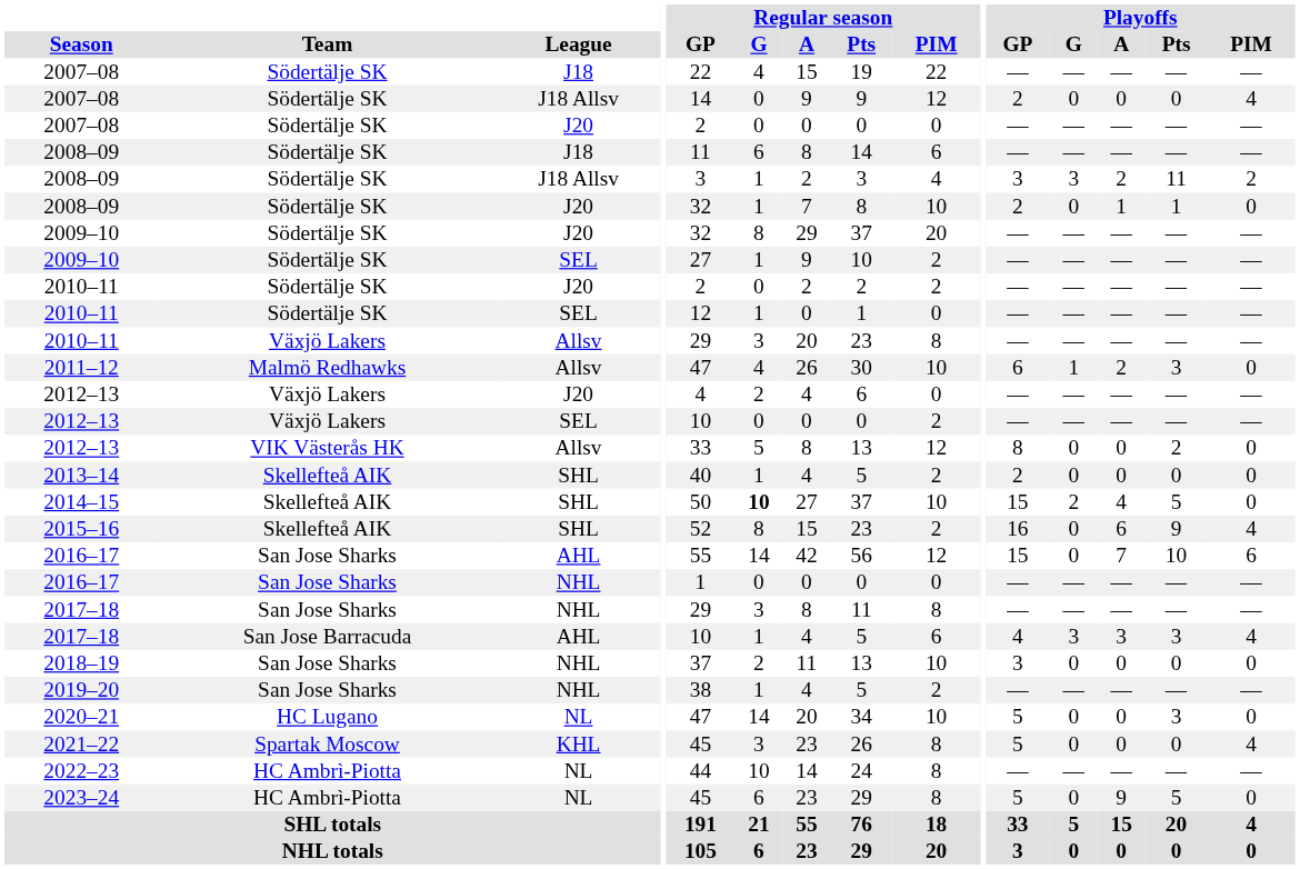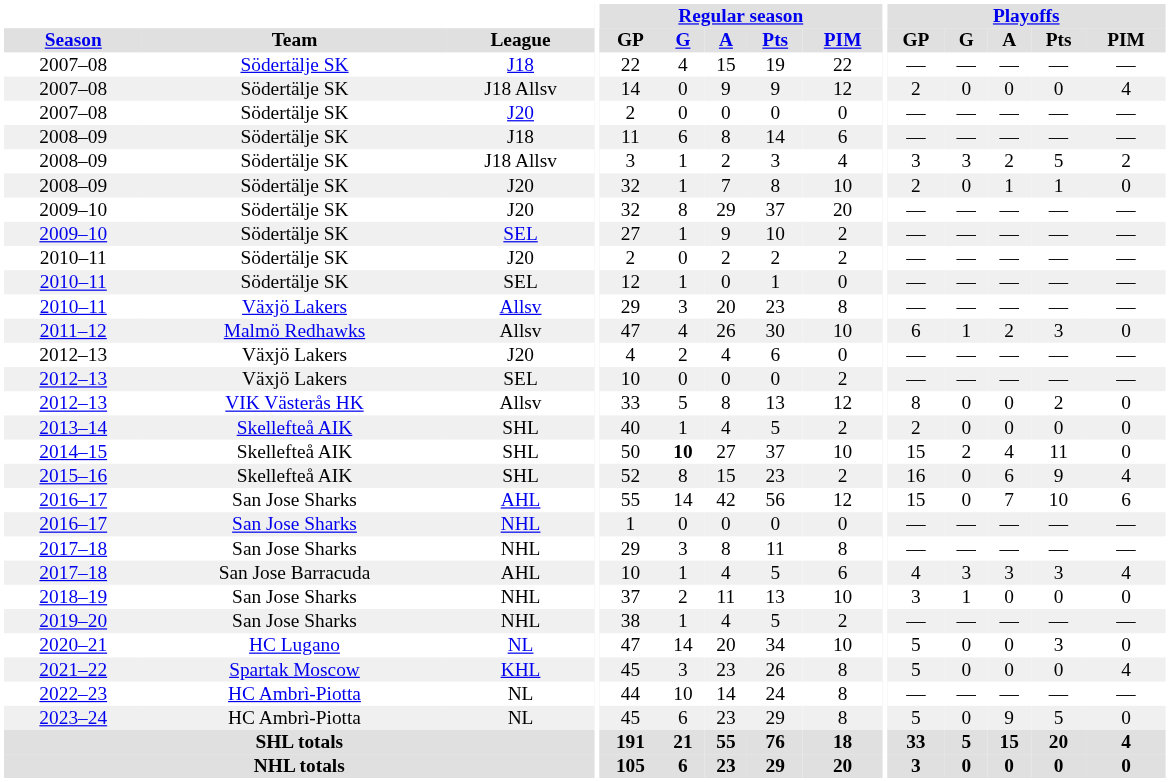 <table border="0" cellpadding="1" cellspacing="0" style="text-align:center; width:60em">
 <tr bgcolor="#e0e0e0">
 <th colspan="3" bgcolor="#ffffff"></th>
 <th rowspan="99" bgcolor="#ffffff"></th>
 <th colspan="5"><a href='#'>Regular season</a></th>
 <th rowspan="99" bgcolor="#ffffff"></th>
 <th colspan="5"><a href='#'>Playoffs</a></th>
 </tr>
 <tr bgcolor="#e0e0e0">
 <th><a href='#'>Season</a></th>
 <th>Team</th>
 <th>League</th>
 <th>GP</th>
 <th><a href='#'>G</a></th>
 <th><a href='#'>A</a></th>
 <th><a href='#'>Pts</a></th>
 <th><a href='#'>PIM</a></th>
 <th>GP</th>
 <th>G</th>
 <th>A</th>
 <th>Pts</th>
 <th>PIM</th>
 </tr>
 <tr>
 <td>2007–08</td>
 <td><a href='#'>Södertälje SK</a></td>
 <td><a href='#'>J18</a></td>
 <td>22</td>
 <td>4</td>
 <td>15</td>
 <td>19</td>
 <td>22</td>
 <td>—</td>
 <td>—</td>
 <td>—</td>
 <td>—</td>
 <td>—</td>
 </tr>
 <tr bgcolor="#f0f0f0">
 <td>2007–08</td>
 <td>Södertälje SK</td>
 <td>J18 Allsv</td>
 <td>14</td>
 <td>0</td>
 <td>9</td>
 <td>9</td>
 <td>12</td>
 <td>2</td>
 <td>0</td>
 <td>0</td>
 <td>0</td>
 <td>4</td>
 </tr>
 <tr>
 <td>2007–08</td>
 <td>Södertälje SK</td>
 <td><a href='#'>J20</a></td>
 <td>2</td>
 <td>0</td>
 <td>0</td>
 <td>0</td>
 <td>0</td>
 <td>—</td>
 <td>—</td>
 <td>—</td>
 <td>—</td>
 <td>—</td>
 </tr>
 <tr bgcolor="#f0f0f0">
 <td>2008–09</td>
 <td>Södertälje SK</td>
 <td>J18</td>
 <td>11</td>
 <td>6</td>
 <td>8</td>
 <td>14</td>
 <td>6</td>
 <td>—</td>
 <td>—</td>
 <td>—</td>
 <td>—</td>
 <td>—</td>
 </tr>
 <tr>
 <td>2008–09</td>
 <td>Södertälje SK</td>
 <td>J18 Allsv</td>
 <td>3</td>
 <td>1</td>
 <td>2</td>
 <td>3</td>
 <td>4</td>
 <td>3</td>
 <td>3</td>
 <td>2</td>
-<td>11</td>
+<td>5</td>
 <td>2</td>
 </tr>
 <tr bgcolor="#f0f0f0">
 <td>2008–09</td>
 <td>Södertälje SK</td>
 <td>J20</td>
 <td>32</td>
 <td>1</td>
 <td>7</td>
 <td>8</td>
 <td>10</td>
 <td>2</td>
 <td>0</td>
 <td>1</td>
 <td>1</td>
 <td>0</td>
 </tr>
 <tr>
 <td>2009–10</td>
 <td>Södertälje SK</td>
 <td>J20</td>
 <td>32</td>
 <td>8</td>
 <td>29</td>
 <td>37</td>
 <td>20</td>
 <td>—</td>
 <td>—</td>
 <td>—</td>
 <td>—</td>
 <td>—</td>
 </tr>
 <tr bgcolor="#f0f0f0">
 <td><a href='#'>2009–10</a></td>
 <td>Södertälje SK</td>
 <td><a href='#'>SEL</a></td>
 <td>27</td>
 <td>1</td>
 <td>9</td>
 <td>10</td>
 <td>2</td>
 <td>—</td>
 <td>—</td>
 <td>—</td>
 <td>—</td>
 <td>—</td>
 </tr>
 <tr>
 <td>2010–11</td>
 <td>Södertälje SK</td>
 <td>J20</td>
 <td>2</td>
 <td>0</td>
 <td>2</td>
 <td>2</td>
 <td>2</td>
 <td>—</td>
 <td>—</td>
 <td>—</td>
 <td>—</td>
 <td>—</td>
 </tr>
 <tr bgcolor="#f0f0f0">
 <td><a href='#'>2010–11</a></td>
 <td>Södertälje SK</td>
 <td>SEL</td>
 <td>12</td>
 <td>1</td>
 <td>0</td>
 <td>1</td>
 <td>0</td>
 <td>—</td>
 <td>—</td>
 <td>—</td>
 <td>—</td>
 <td>—</td>
 </tr>
 <tr>
 <td><a href='#'>2010–11</a></td>
 <td><a href='#'>Växjö Lakers</a></td>
 <td><a href='#'>Allsv</a></td>
 <td>29</td>
 <td>3</td>
 <td>20</td>
 <td>23</td>
 <td>8</td>
 <td>—</td>
 <td>—</td>
 <td>—</td>
 <td>—</td>
 <td>—</td>
 </tr>
 <tr bgcolor="#f0f0f0">
 <td><a href='#'>2011–12</a></td>
 <td><a href='#'>Malmö Redhawks</a></td>
 <td>Allsv</td>
 <td>47</td>
 <td>4</td>
 <td>26</td>
 <td>30</td>
 <td>10</td>
 <td>6</td>
 <td>1</td>
 <td>2</td>
 <td>3</td>
 <td>0</td>
 </tr>
 <tr>
 <td>2012–13</td>
 <td>Växjö Lakers</td>
 <td>J20</td>
 <td>4</td>
 <td>2</td>
 <td>4</td>
 <td>6</td>
 <td>0</td>
 <td>—</td>
 <td>—</td>
 <td>—</td>
 <td>—</td>
 <td>—</td>
 </tr>
 <tr bgcolor="#f0f0f0">
 <td><a href='#'>2012–13</a></td>
 <td>Växjö Lakers</td>
 <td>SEL</td>
 <td>10</td>
 <td>0</td>
 <td>0</td>
 <td>0</td>
 <td>2</td>
 <td>—</td>
 <td>—</td>
 <td>—</td>
 <td>—</td>
 <td>—</td>
 </tr>
 <tr>
 <td><a href='#'>2012–13</a></td>
 <td><a href='#'>VIK Västerås HK</a></td>
 <td>Allsv</td>
 <td>33</td>
 <td>5</td>
 <td>8</td>
 <td>13</td>
 <td>12</td>
 <td>8</td>
 <td>0</td>
 <td>0</td>
 <td>2</td>
 <td>0</td>
 </tr>
 <tr bgcolor="#f0f0f0">
 <td><a href='#'>2013–14</a></td>
 <td><a href='#'>Skellefteå AIK</a></td>
 <td>SHL</td>
 <td>40</td>
 <td>1</td>
 <td>4</td>
 <td>5</td>
 <td>2</td>
 <td>2</td>
 <td>0</td>
 <td>0</td>
 <td>0</td>
 <td>0</td>
 </tr>
 <tr>
 <td><a href='#'>2014–15</a></td>
 <td>Skellefteå AIK</td>
 <td>SHL</td>
 <td>50</td>
 <td><strong>10</strong></td>
 <td>27</td>
 <td>37</td>
 <td>10</td>
 <td>15</td>
 <td>2</td>
 <td>4</td>
-<td>5</td>
+<td>11</td>
 <td>0</td>
 </tr>
 <tr bgcolor="#f0f0f0">
 <td><a href='#'>2015–16</a></td>
 <td>Skellefteå AIK</td>
 <td>SHL</td>
 <td>52</td>
 <td>8</td>
 <td>15</td>
 <td>23</td>
 <td>2</td>
 <td>16</td>
 <td>0</td>
 <td>6</td>
 <td>9</td>
 <td>4</td>
 </tr>
 <tr>
 <td><a href='#'>2016–17</a></td>
 <td>San Jose Sharks</td>
 <td><a href='#'>AHL</a></td>
 <td>55</td>
 <td>14</td>
 <td>42</td>
 <td>56</td>
 <td>12</td>
 <td>15</td>
 <td>0</td>
 <td>7</td>
 <td>10</td>
 <td>6</td>
 </tr>
 <tr bgcolor="#f0f0f0">
 <td><a href='#'>2016–17</a></td>
 <td><a href='#'>San Jose Sharks</a></td>
 <td><a href='#'>NHL</a></td>
 <td>1</td>
 <td>0</td>
 <td>0</td>
 <td>0</td>
 <td>0</td>
 <td>—</td>
 <td>—</td>
 <td>—</td>
 <td>—</td>
 <td>—</td>
 </tr>
 <tr>
 <td><a href='#'>2017–18</a></td>
 <td>San Jose Sharks</td>
 <td>NHL</td>
 <td>29</td>
 <td>3</td>
 <td>8</td>
 <td>11</td>
 <td>8</td>
 <td>—</td>
 <td>—</td>
 <td>—</td>
 <td>—</td>
 <td>—</td>
 </tr>
 <tr bgcolor="#f0f0f0">
 <td><a href='#'>2017–18</a></td>
 <td>San Jose Barracuda</td>
 <td>AHL</td>
 <td>10</td>
 <td>1</td>
 <td>4</td>
 <td>5</td>
 <td>6</td>
 <td>4</td>
 <td>3</td>
 <td>3</td>
 <td>3</td>
 <td>4</td>
 </tr>
 <tr>
 <td><a href='#'>2018–19</a></td>
 <td>San Jose Sharks</td>
 <td>NHL</td>
 <td>37</td>
 <td>2</td>
 <td>11</td>
 <td>13</td>
 <td>10</td>
 <td>3</td>
-<td>0</td>
+<td>1</td>
 <td>0</td>
 <td>0</td>
 <td>0</td>
 </tr>
 <tr bgcolor="#f0f0f0">
 <td><a href='#'>2019–20</a></td>
 <td>San Jose Sharks</td>
 <td>NHL</td>
 <td>38</td>
 <td>1</td>
 <td>4</td>
 <td>5</td>
 <td>2</td>
 <td>—</td>
 <td>—</td>
 <td>—</td>
 <td>—</td>
 <td>—</td>
 </tr>
 <tr>
 <td><a href='#'>2020–21</a></td>
 <td><a href='#'>HC Lugano</a></td>
 <td><a href='#'>NL</a></td>
 <td>47</td>
 <td>14</td>
 <td>20</td>
 <td>34</td>
 <td>10</td>
 <td>5</td>
 <td>0</td>
 <td>0</td>
 <td>3</td>
 <td>0</td>
 </tr>
 <tr bgcolor="#f0f0f0">
 <td><a href='#'>2021–22</a></td>
 <td><a href='#'>Spartak Moscow</a></td>
 <td><a href='#'>KHL</a></td>
 <td>45</td>
 <td>3</td>
 <td>23</td>
 <td>26</td>
 <td>8</td>
 <td>5</td>
 <td>0</td>
 <td>0</td>
 <td>0</td>
 <td>4</td>
 </tr>
 <tr>
 <td><a href='#'>2022–23</a></td>
 <td><a href='#'>HC Ambrì-Piotta</a></td>
 <td>NL</td>
 <td>44</td>
 <td>10</td>
 <td>14</td>
 <td>24</td>
 <td>8</td>
 <td>—</td>
 <td>—</td>
 <td>—</td>
 <td>—</td>
 <td>—</td>
 </tr>
 <tr bgcolor="#f0f0f0">
 <td><a href='#'>2023–24</a></td>
 <td>HC Ambrì-Piotta</td>
 <td>NL</td>
 <td>45</td>
 <td>6</td>
 <td>23</td>
 <td>29</td>
 <td>8</td>
 <td>5</td>
 <td>0</td>
 <td>9</td>
 <td>5</td>
 <td>0</td>
 </tr>
 <tr bgcolor="#e0e0e0">
 <th colspan="3">SHL totals</th>
 <th>191</th>
 <th>21</th>
 <th>55</th>
 <th>76</th>
 <th>18</th>
 <th>33</th>
 <th>5</th>
 <th>15</th>
 <th>20</th>
 <th>4</th>
 </tr>
 <tr bgcolor="#e0e0e0">
 <th colspan="3">NHL totals</th>
 <th>105</th>
 <th>6</th>
 <th>23</th>
 <th>29</th>
 <th>20</th>
 <th>3</th>
 <th>0</th>
 <th>0</th>
 <th>0</th>
 <th>0</th>
 </tr>
 </table>
